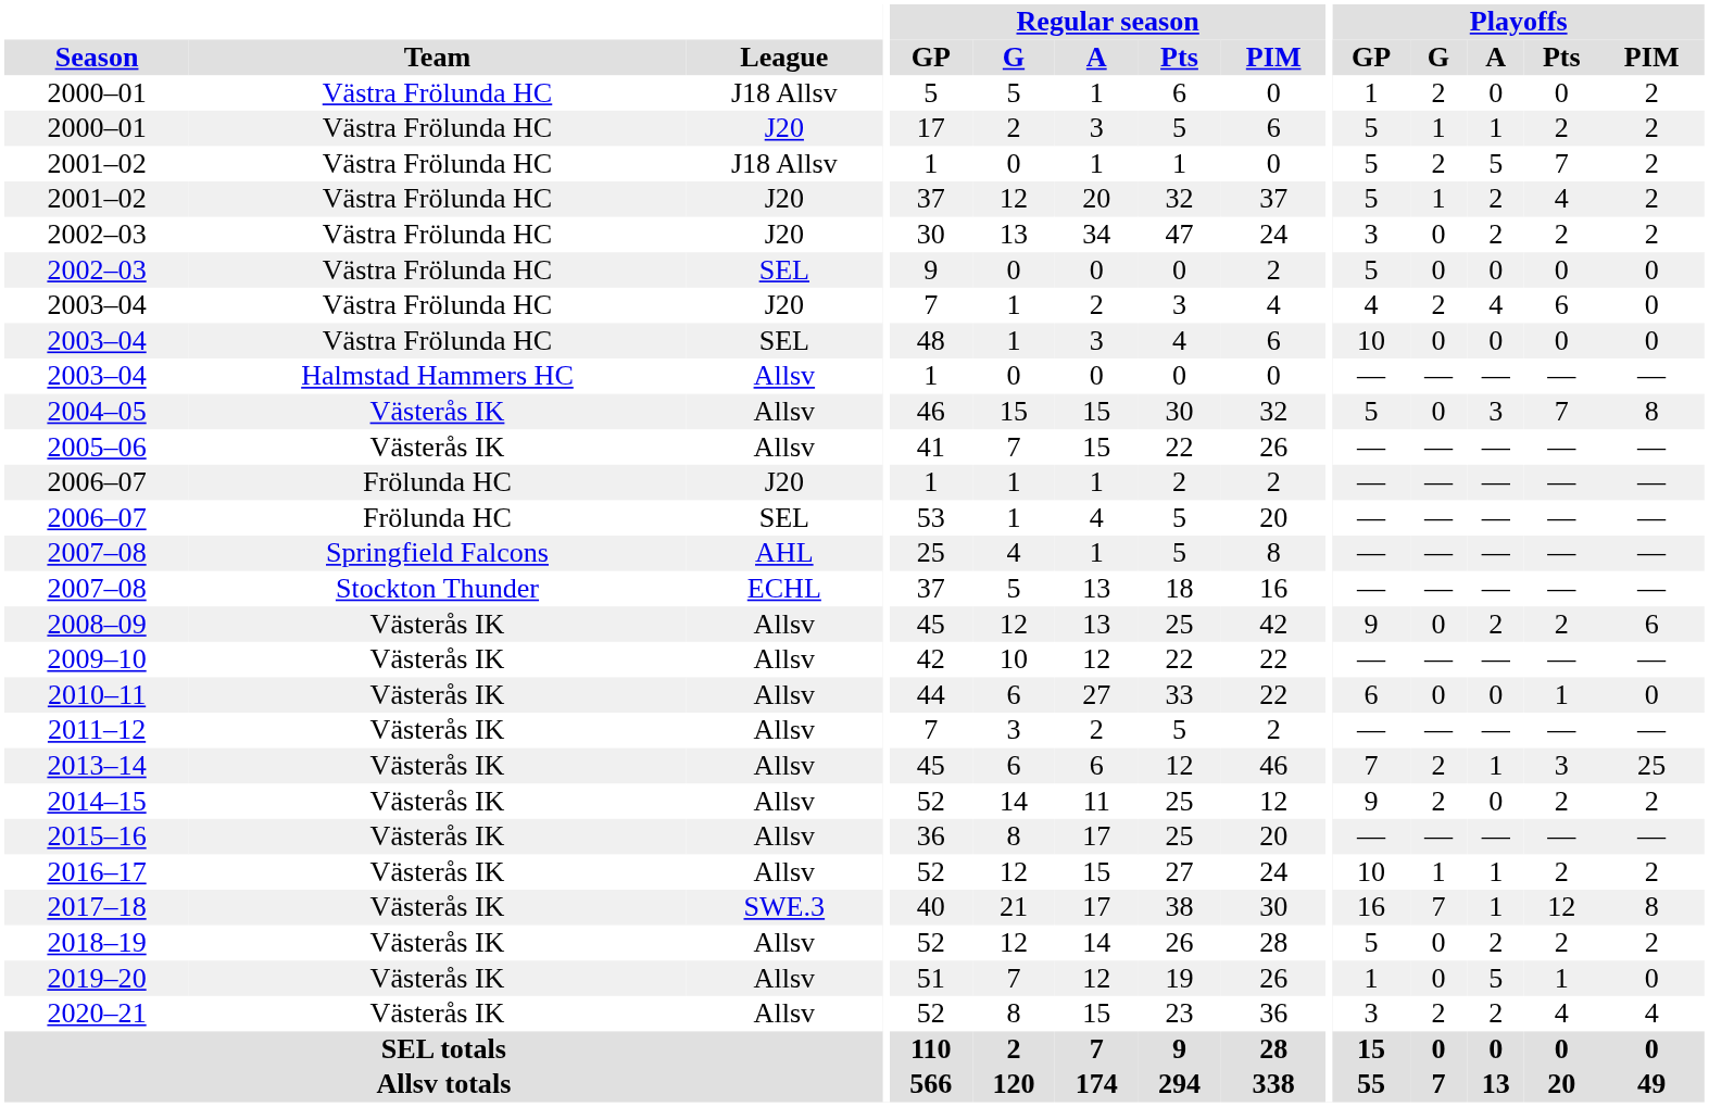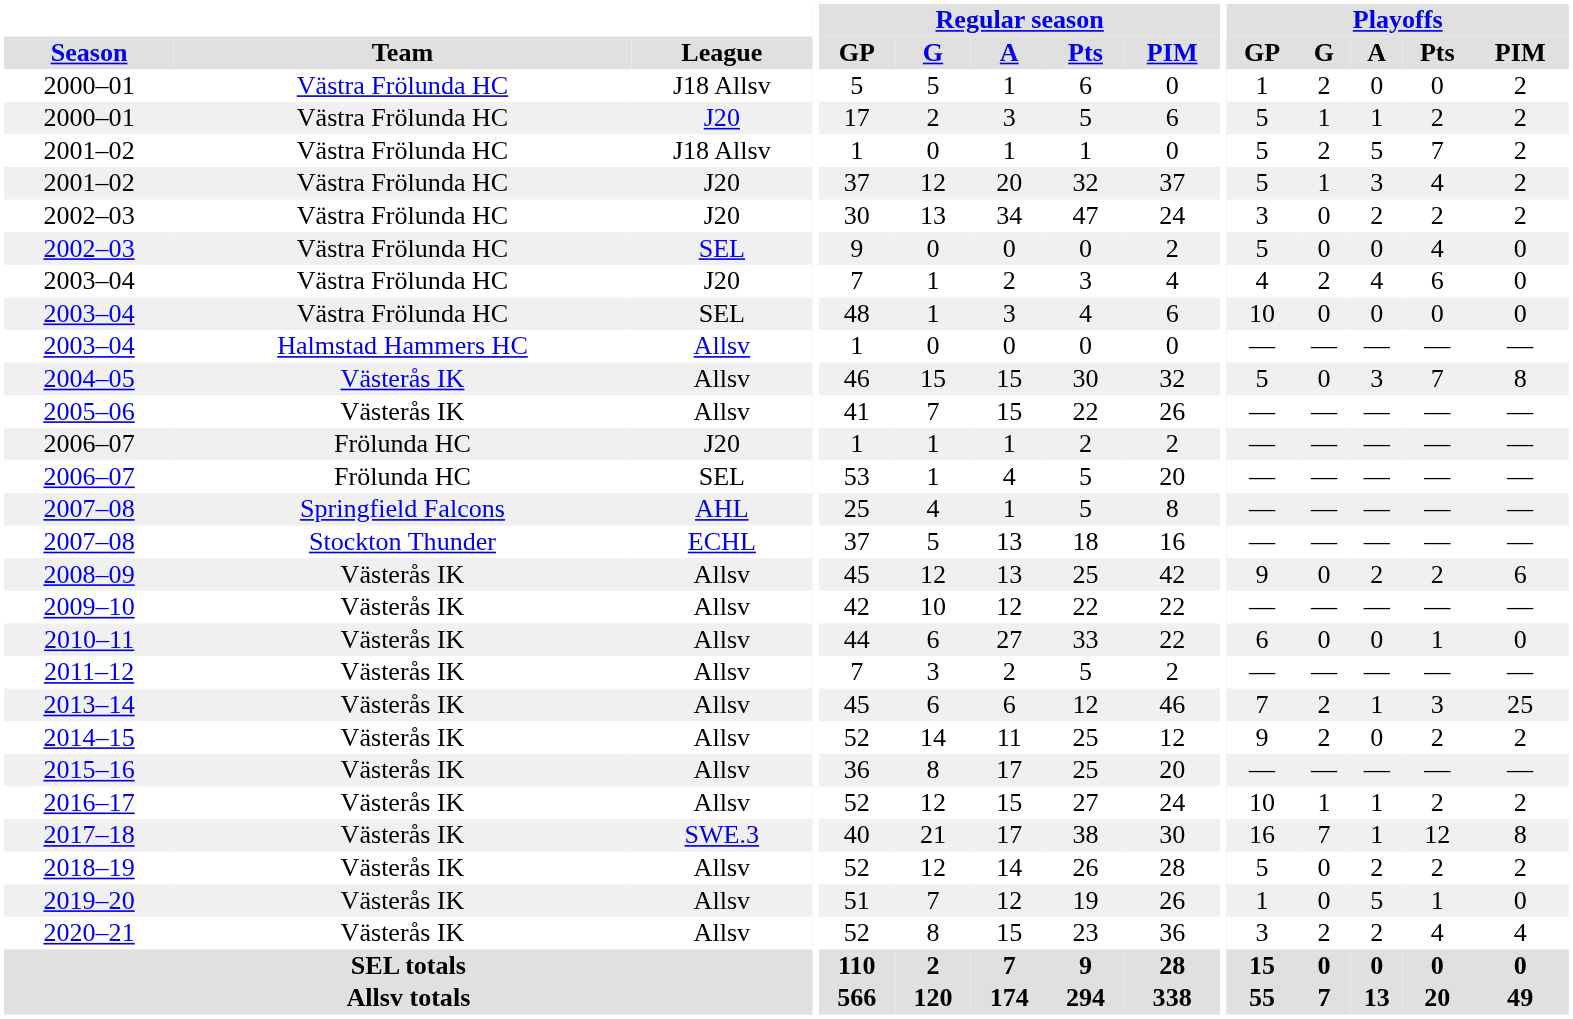 <table border="0" cellpadding="1" cellspacing="0" style="text-align:center; width:60em">
 <tr bgcolor="#e0e0e0">
 <th colspan="3" bgcolor="#ffffff"></th>
 <th rowspan="99" bgcolor="#ffffff"></th>
 <th colspan="5"><a href='#'>Regular season</a></th>
 <th rowspan="99" bgcolor="#ffffff"></th>
 <th colspan="5"><a href='#'>Playoffs</a></th>
 </tr>
 <tr bgcolor="#e0e0e0">
 <th><a href='#'>Season</a></th>
 <th>Team</th>
 <th>League</th>
 <th>GP</th>
 <th><a href='#'>G</a></th>
 <th><a href='#'>A</a></th>
 <th><a href='#'>Pts</a></th>
 <th><a href='#'>PIM</a></th>
 <th>GP</th>
 <th>G</th>
 <th>A</th>
 <th>Pts</th>
 <th>PIM</th>
 </tr>
 <tr>
 <td>2000–01</td>
 <td><a href='#'>Västra Frölunda HC</a></td>
 <td>J18 Allsv</td>
 <td>5</td>
 <td>5</td>
 <td>1</td>
 <td>6</td>
 <td>0</td>
 <td>1</td>
 <td>2</td>
 <td>0</td>
 <td>0</td>
 <td>2</td>
 </tr>
 <tr bgcolor="#f0f0f0">
 <td>2000–01</td>
 <td>Västra Frölunda HC</td>
 <td><a href='#'>J20</a></td>
 <td>17</td>
 <td>2</td>
 <td>3</td>
 <td>5</td>
 <td>6</td>
 <td>5</td>
 <td>1</td>
 <td>1</td>
 <td>2</td>
 <td>2</td>
 </tr>
 <tr>
 <td>2001–02</td>
 <td>Västra Frölunda HC</td>
 <td>J18 Allsv</td>
 <td>1</td>
 <td>0</td>
 <td>1</td>
 <td>1</td>
 <td>0</td>
 <td>5</td>
 <td>2</td>
 <td>5</td>
 <td>7</td>
 <td>2</td>
 </tr>
 <tr bgcolor="#f0f0f0">
 <td>2001–02</td>
 <td>Västra Frölunda HC</td>
 <td>J20</td>
 <td>37</td>
 <td>12</td>
 <td>20</td>
 <td>32</td>
 <td>37</td>
 <td>5</td>
 <td>1</td>
-<td>2</td>
+<td>3</td>
 <td>4</td>
 <td>2</td>
 </tr>
 <tr>
 <td>2002–03</td>
 <td>Västra Frölunda HC</td>
 <td>J20</td>
 <td>30</td>
 <td>13</td>
 <td>34</td>
 <td>47</td>
 <td>24</td>
 <td>3</td>
 <td>0</td>
 <td>2</td>
 <td>2</td>
 <td>2</td>
 </tr>
 <tr bgcolor="#f0f0f0">
 <td><a href='#'>2002–03</a></td>
 <td>Västra Frölunda HC</td>
 <td><a href='#'>SEL</a></td>
 <td>9</td>
 <td>0</td>
 <td>0</td>
 <td>0</td>
 <td>2</td>
 <td>5</td>
 <td>0</td>
 <td>0</td>
-<td>0</td>
+<td>4</td>
 <td>0</td>
 </tr>
 <tr>
 <td>2003–04</td>
 <td>Västra Frölunda HC</td>
 <td>J20</td>
 <td>7</td>
 <td>1</td>
 <td>2</td>
 <td>3</td>
 <td>4</td>
 <td>4</td>
 <td>2</td>
 <td>4</td>
 <td>6</td>
 <td>0</td>
 </tr>
 <tr bgcolor="#f0f0f0">
 <td><a href='#'>2003–04</a></td>
 <td>Västra Frölunda HC</td>
 <td>SEL</td>
 <td>48</td>
 <td>1</td>
 <td>3</td>
 <td>4</td>
 <td>6</td>
 <td>10</td>
 <td>0</td>
 <td>0</td>
 <td>0</td>
 <td>0</td>
 </tr>
 <tr>
 <td><a href='#'>2003–04</a></td>
 <td><a href='#'>Halmstad Hammers HC</a></td>
 <td><a href='#'>Allsv</a></td>
 <td>1</td>
 <td>0</td>
 <td>0</td>
 <td>0</td>
 <td>0</td>
 <td>—</td>
 <td>—</td>
 <td>—</td>
 <td>—</td>
 <td>—</td>
 </tr>
 <tr bgcolor="#f0f0f0">
 <td><a href='#'>2004–05</a></td>
 <td><a href='#'>Västerås IK</a></td>
 <td>Allsv</td>
 <td>46</td>
 <td>15</td>
 <td>15</td>
 <td>30</td>
 <td>32</td>
 <td>5</td>
 <td>0</td>
 <td>3</td>
 <td>7</td>
 <td>8</td>
 </tr>
 <tr>
 <td><a href='#'>2005–06</a></td>
 <td>Västerås IK</td>
 <td>Allsv</td>
 <td>41</td>
 <td>7</td>
 <td>15</td>
 <td>22</td>
 <td>26</td>
 <td>—</td>
 <td>—</td>
 <td>—</td>
 <td>—</td>
 <td>—</td>
 </tr>
 <tr bgcolor="#f0f0f0">
 <td>2006–07</td>
 <td>Frölunda HC</td>
 <td>J20</td>
 <td>1</td>
 <td>1</td>
 <td>1</td>
 <td>2</td>
 <td>2</td>
 <td>—</td>
 <td>—</td>
 <td>—</td>
 <td>—</td>
 <td>—</td>
 </tr>
 <tr>
 <td><a href='#'>2006–07</a></td>
 <td>Frölunda HC</td>
 <td>SEL</td>
 <td>53</td>
 <td>1</td>
 <td>4</td>
 <td>5</td>
 <td>20</td>
 <td>—</td>
 <td>—</td>
 <td>—</td>
 <td>—</td>
 <td>—</td>
 </tr>
 <tr bgcolor="#f0f0f0">
 <td><a href='#'>2007–08</a></td>
 <td><a href='#'>Springfield Falcons</a></td>
 <td><a href='#'>AHL</a></td>
 <td>25</td>
 <td>4</td>
 <td>1</td>
 <td>5</td>
 <td>8</td>
 <td>—</td>
 <td>—</td>
 <td>—</td>
 <td>—</td>
 <td>—</td>
 </tr>
 <tr>
 <td><a href='#'>2007–08</a></td>
 <td><a href='#'>Stockton Thunder</a></td>
 <td><a href='#'>ECHL</a></td>
 <td>37</td>
 <td>5</td>
 <td>13</td>
 <td>18</td>
 <td>16</td>
 <td>—</td>
 <td>—</td>
 <td>—</td>
 <td>—</td>
 <td>—</td>
 </tr>
 <tr bgcolor="#f0f0f0">
 <td><a href='#'>2008–09</a></td>
 <td>Västerås IK</td>
 <td>Allsv</td>
 <td>45</td>
 <td>12</td>
 <td>13</td>
 <td>25</td>
 <td>42</td>
 <td>9</td>
 <td>0</td>
 <td>2</td>
 <td>2</td>
 <td>6</td>
 </tr>
 <tr>
 <td><a href='#'>2009–10</a></td>
 <td>Västerås IK</td>
 <td>Allsv</td>
 <td>42</td>
 <td>10</td>
 <td>12</td>
 <td>22</td>
 <td>22</td>
 <td>—</td>
 <td>—</td>
 <td>—</td>
 <td>—</td>
 <td>—</td>
 </tr>
 <tr bgcolor="#f0f0f0">
 <td><a href='#'>2010–11</a></td>
 <td>Västerås IK</td>
 <td>Allsv</td>
 <td>44</td>
 <td>6</td>
 <td>27</td>
 <td>33</td>
 <td>22</td>
 <td>6</td>
 <td>0</td>
 <td>0</td>
 <td>1</td>
 <td>0</td>
 </tr>
 <tr>
 <td><a href='#'>2011–12</a></td>
 <td>Västerås IK</td>
 <td>Allsv</td>
 <td>7</td>
 <td>3</td>
 <td>2</td>
 <td>5</td>
 <td>2</td>
 <td>—</td>
 <td>—</td>
 <td>—</td>
 <td>—</td>
 <td>—</td>
 </tr>
 <tr bgcolor="#f0f0f0">
 <td><a href='#'>2013–14</a></td>
 <td>Västerås IK</td>
 <td>Allsv</td>
 <td>45</td>
 <td>6</td>
 <td>6</td>
 <td>12</td>
 <td>46</td>
 <td>7</td>
 <td>2</td>
 <td>1</td>
 <td>3</td>
 <td>25</td>
 </tr>
 <tr>
 <td><a href='#'>2014–15</a></td>
 <td>Västerås IK</td>
 <td>Allsv</td>
 <td>52</td>
 <td>14</td>
 <td>11</td>
 <td>25</td>
 <td>12</td>
 <td>9</td>
 <td>2</td>
 <td>0</td>
 <td>2</td>
 <td>2</td>
 </tr>
 <tr bgcolor="#f0f0f0">
 <td><a href='#'>2015–16</a></td>
 <td>Västerås IK</td>
 <td>Allsv</td>
 <td>36</td>
 <td>8</td>
 <td>17</td>
 <td>25</td>
 <td>20</td>
 <td>—</td>
 <td>—</td>
 <td>—</td>
 <td>—</td>
 <td>—</td>
 </tr>
 <tr>
 <td><a href='#'>2016–17</a></td>
 <td>Västerås IK</td>
 <td>Allsv</td>
 <td>52</td>
 <td>12</td>
 <td>15</td>
 <td>27</td>
 <td>24</td>
 <td>10</td>
 <td>1</td>
 <td>1</td>
 <td>2</td>
 <td>2</td>
 </tr>
 <tr bgcolor="#f0f0f0">
 <td><a href='#'>2017–18</a></td>
 <td>Västerås IK</td>
 <td><a href='#'>SWE.3</a></td>
 <td>40</td>
 <td>21</td>
 <td>17</td>
 <td>38</td>
 <td>30</td>
 <td>16</td>
 <td>7</td>
 <td>1</td>
 <td>12</td>
 <td>8</td>
 </tr>
 <tr>
 <td><a href='#'>2018–19</a></td>
 <td>Västerås IK</td>
 <td>Allsv</td>
 <td>52</td>
 <td>12</td>
 <td>14</td>
 <td>26</td>
 <td>28</td>
 <td>5</td>
 <td>0</td>
 <td>2</td>
 <td>2</td>
 <td>2</td>
 </tr>
 <tr bgcolor="#f0f0f0">
 <td><a href='#'>2019–20</a></td>
 <td>Västerås IK</td>
 <td>Allsv</td>
 <td>51</td>
 <td>7</td>
 <td>12</td>
 <td>19</td>
 <td>26</td>
 <td>1</td>
 <td>0</td>
 <td>5</td>
 <td>1</td>
 <td>0</td>
 </tr>
 <tr>
 <td><a href='#'>2020–21</a></td>
 <td>Västerås IK</td>
 <td>Allsv</td>
 <td>52</td>
 <td>8</td>
 <td>15</td>
 <td>23</td>
 <td>36</td>
 <td>3</td>
 <td>2</td>
 <td>2</td>
 <td>4</td>
 <td>4</td>
 </tr>
 <tr bgcolor="#e0e0e0">
 <th colspan="3">SEL totals</th>
 <th>110</th>
 <th>2</th>
 <th>7</th>
 <th>9</th>
 <th>28</th>
 <th>15</th>
 <th>0</th>
 <th>0</th>
 <th>0</th>
 <th>0</th>
 </tr>
 <tr bgcolor="#e0e0e0">
 <th colspan="3">Allsv totals</th>
 <th>566</th>
 <th>120</th>
 <th>174</th>
 <th>294</th>
 <th>338</th>
 <th>55</th>
 <th>7</th>
 <th>13</th>
 <th>20</th>
 <th>49</th>
 </tr>
 </table>
